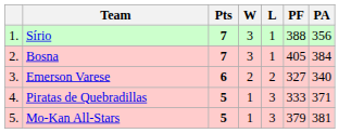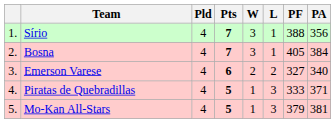 <table class=wikitable style="text-align:center">
 <tr>
 <th width=15></th>
 <th width=220>Team</th>
+<th width=20>Pld</th>
 <th width=30>Pts</th>
 <th width=20>W</th>
 <th width=20>L</th>
 <th width=20>PF</th>
 <th width=20>PA</th>
 </tr>
 <tr style="background: #ccffcc;">
 <td>1.</td>
 <td align=left> <a href='#'>Sírio</a></td>
+<td>4</td>
 <td><strong>7</strong></td>
 <td>3</td>
 <td>1</td>
 <td>388</td>
 <td>356</td>
 </tr>
 <tr style="background:#ffcccc;">
 <td>2.</td>
 <td align=left> <a href='#'>Bosna</a></td>
+<td>4</td>
 <td><strong>7</strong></td>
 <td>3</td>
 <td>1</td>
 <td>405</td>
 <td>384</td>
 </tr>
 <tr style="background:#ffcccc;">
 <td>3.</td>
 <td align=left> <a href='#'>Emerson Varese</a></td>
+<td>4</td>
 <td><strong>6</strong></td>
 <td>2</td>
 <td>2</td>
 <td>327</td>
 <td>340</td>
 </tr>
 <tr style="background:#ffcccc;">
 <td>4.</td>
 <td align=left> <a href='#'>Piratas de Quebradillas</a></td>
+<td>4</td>
 <td><strong>5</strong></td>
 <td>1</td>
 <td>3</td>
 <td>333</td>
 <td>371</td>
 </tr>
 <tr style="background:#ffcccc;">
 <td>5.</td>
 <td align=left> <a href='#'>Mo-Kan All-Stars</a></td>
+<td>4</td>
 <td><strong>5</strong></td>
 <td>1</td>
 <td>3</td>
 <td>379</td>
 <td>381</td>
 </tr>
 </table>
